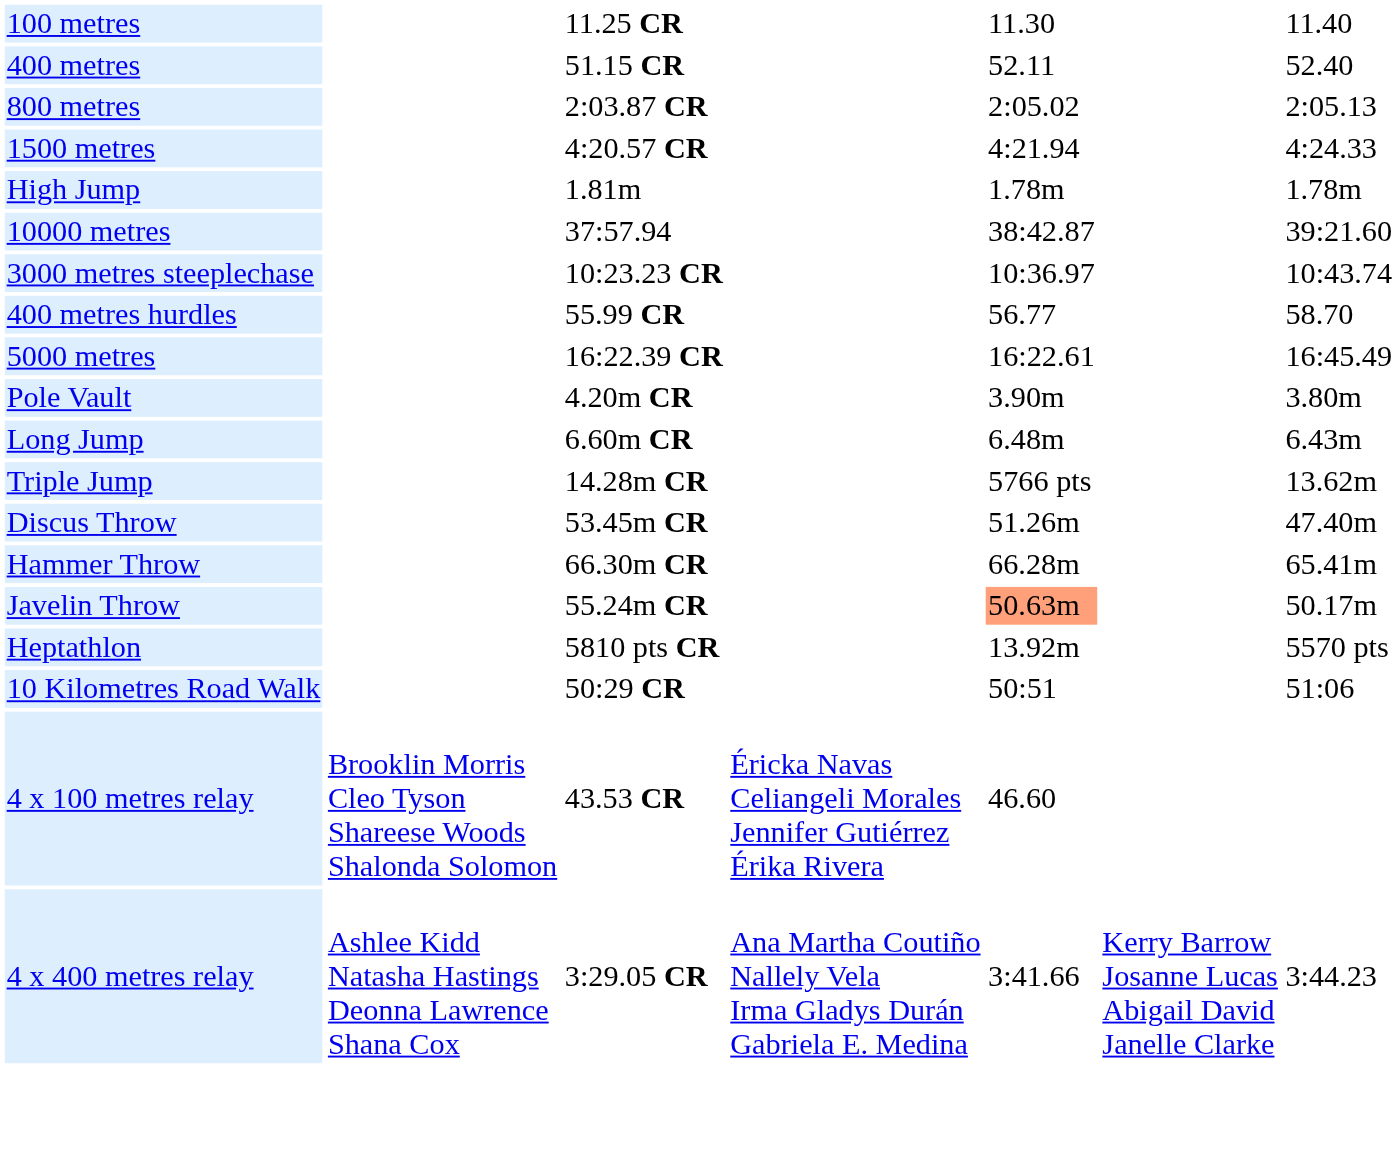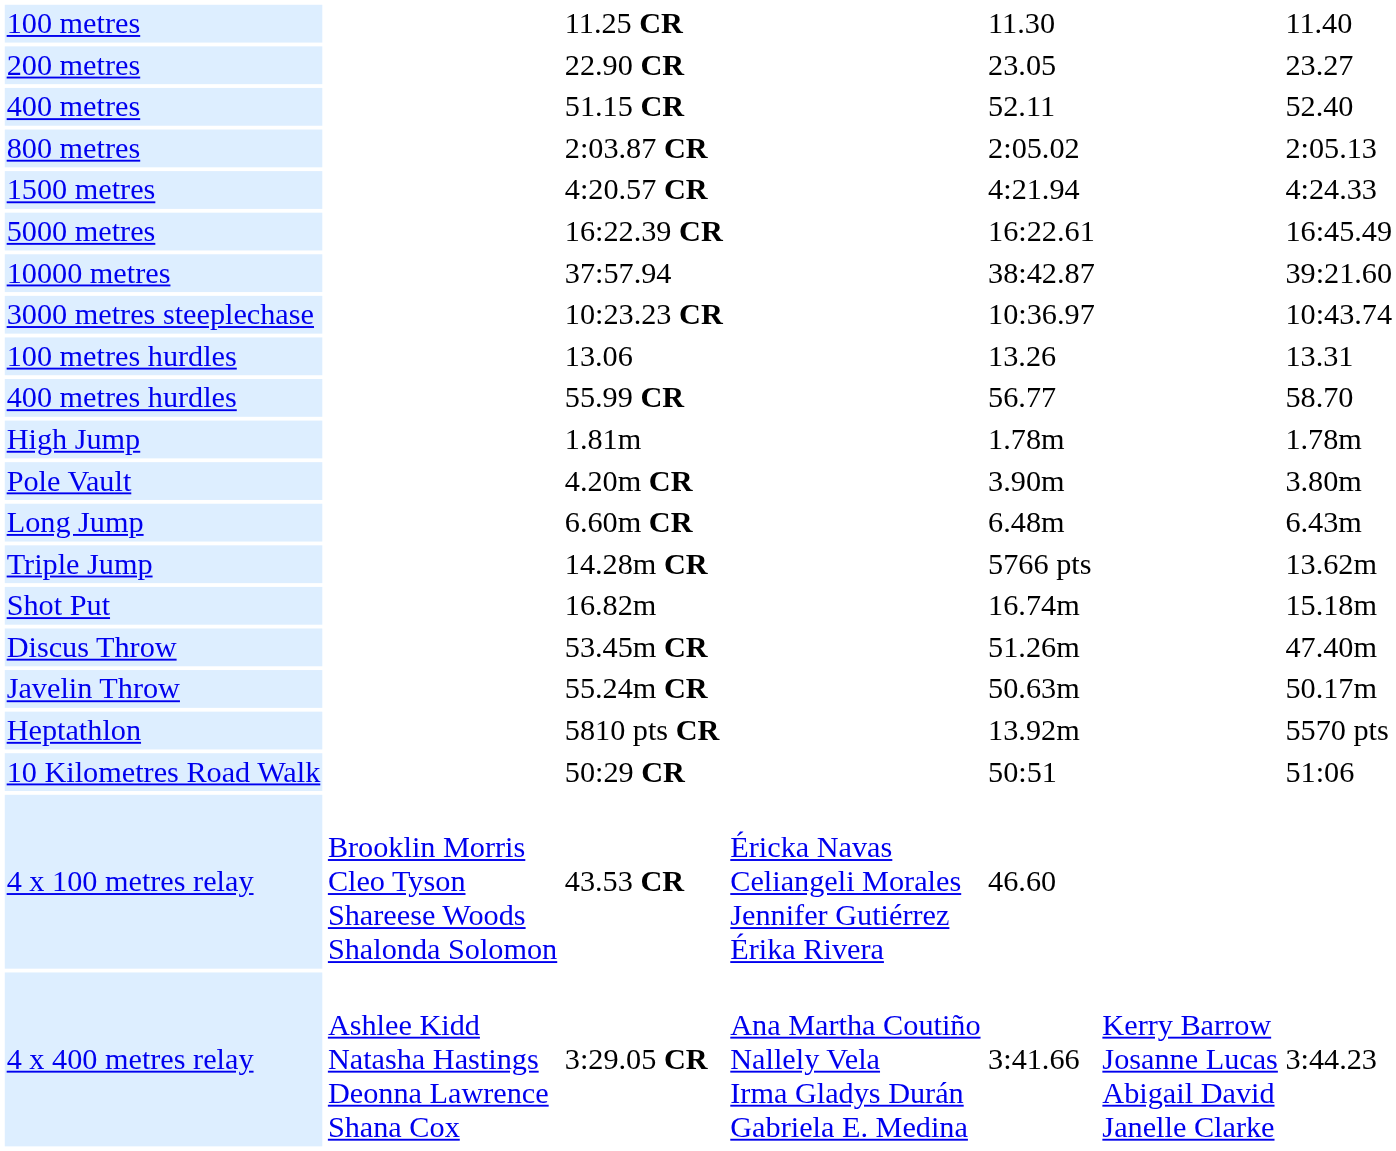 <table>
 <tr>
 <td bgcolor = DDEEFF><a href='#'>100 metres</a></td>
 <td></td>
 <td>11.25 <strong>CR</strong></td>
 <td></td>
 <td>11.30</td>
 <td></td>
 <td>11.40</td>
+</tr>
+<tr>
+<td bgcolor = DDEEFF><a href='#'>200 metres</a></td>
+<td></td>
+<td>22.90 <strong>CR</strong></td>
+<td></td>
+<td>23.05</td>
+<td></td>
+<td>23.27</td>
 </tr>
 <tr>
 <td bgcolor = DDEEFF><a href='#'>400 metres</a></td>
 <td></td>
 <td>51.15 <strong>CR</strong></td>
 <td></td>
 <td>52.11</td>
 <td></td>
 <td>52.40</td>
 </tr>
 <tr>
 <td bgcolor = DDEEFF><a href='#'>800 metres</a></td>
 <td></td>
 <td>2:03.87 <strong>CR</strong></td>
 <td></td>
 <td>2:05.02</td>
 <td></td>
 <td>2:05.13</td>
 </tr>
 <tr>
 <td bgcolor = DDEEFF><a href='#'>1500 metres</a></td>
 <td></td>
 <td>4:20.57 <strong>CR</strong></td>
 <td></td>
 <td>4:21.94</td>
 <td></td>
 <td>4:24.33</td>
 </tr>
 <tr>
-<td bgcolor = DDEEFF><a href='#'>High Jump</a></td>
+<td bgcolor = DDEEFF><a href='#'>5000 metres</a></td>
 <td></td>
-<td>1.81m</td>
+<td>16:22.39 <strong>CR</strong></td>
 <td></td>
-<td>1.78m</td>
+<td>16:22.61</td>
 <td></td>
-<td>1.78m</td>
+<td>16:45.49</td>
 </tr>
 <tr>
 <td bgcolor = DDEEFF><a href='#'>10000 metres</a></td>
 <td></td>
 <td>37:57.94</td>
 <td></td>
 <td>38:42.87</td>
 <td></td>
 <td>39:21.60</td>
 </tr>
 <tr>
 <td bgcolor = DDEEFF><a href='#'>3000 metres steeplechase</a></td>
 <td></td>
 <td>10:23.23 <strong>CR</strong></td>
 <td></td>
 <td>10:36.97</td>
 <td></td>
 <td>10:43.74</td>
 </tr>
 <tr>
+<td bgcolor = DDEEFF><a href='#'>100 metres hurdles</a></td>
+<td></td>
+<td>13.06</td>
+<td></td>
+<td>13.26</td>
+<td></td>
+<td>13.31</td>
+</tr>
+<tr>
 <td bgcolor = DDEEFF><a href='#'>400 metres hurdles</a></td>
 <td></td>
 <td>55.99 <strong>CR</strong></td>
 <td></td>
 <td>56.77</td>
 <td></td>
 <td>58.70</td>
 </tr>
 <tr>
-<td bgcolor = DDEEFF><a href='#'>5000 metres</a></td>
+<td bgcolor = DDEEFF><a href='#'>High Jump</a></td>
 <td></td>
-<td>16:22.39 <strong>CR</strong></td>
+<td>1.81m</td>
 <td></td>
-<td>16:22.61</td>
+<td>1.78m</td>
 <td></td>
-<td>16:45.49</td>
+<td>1.78m</td>
 </tr>
 <tr>
 <td bgcolor = DDEEFF><a href='#'>Pole Vault</a></td>
 <td></td>
 <td>4.20m <strong>CR</strong></td>
 <td></td>
 <td>3.90m</td>
 <td></td>
 <td>3.80m</td>
 </tr>
 <tr>
 <td bgcolor = DDEEFF><a href='#'>Long Jump</a></td>
 <td></td>
 <td>6.60m <strong>CR</strong></td>
 <td></td>
 <td>6.48m</td>
 <td></td>
 <td>6.43m</td>
 </tr>
 <tr>
 <td bgcolor = DDEEFF><a href='#'>Triple Jump</a></td>
 <td></td>
 <td>14.28m <strong>CR</strong></td>
 <td></td>
 <td>5766 pts</td>
 <td></td>
 <td>13.62m</td>
 </tr>
 <tr>
+<td bgcolor = DDEEFF><a href='#'>Shot Put</a></td>
+<td></td>
+<td>16.82m</td>
+<td></td>
+<td>16.74m</td>
+<td></td>
+<td>15.18m</td>
+</tr>
+<tr>
 <td bgcolor = DDEEFF><a href='#'>Discus Throw</a></td>
 <td></td>
 <td>53.45m <strong>CR</strong></td>
 <td></td>
 <td>51.26m</td>
 <td></td>
 <td>47.40m</td>
 </tr>
 <tr>
-<td bgcolor = DDEEFF><a href='#'>Hammer Throw</a></td>
-<td></td>
-<td>66.30m <strong>CR</strong></td>
-<td></td>
-<td>66.28m</td>
-<td></td>
-<td>65.41m</td>
-</tr>
-<tr>
 <td bgcolor = DDEEFF><a href='#'>Javelin Throw</a></td>
 <td></td>
 <td>55.24m <strong>CR</strong></td>
 <td></td>
-<td style="background: lightsalmon;">50.63m</td>
+<td>50.63m</td>
 <td></td>
 <td>50.17m</td>
 </tr>
 <tr>
 <td bgcolor = DDEEFF><a href='#'>Heptathlon</a></td>
 <td></td>
 <td>5810 pts <strong>CR</strong></td>
 <td></td>
 <td>13.92m</td>
 <td></td>
 <td>5570 pts</td>
 </tr>
 <tr>
 <td bgcolor = DDEEFF><a href='#'>10 Kilometres Road Walk</a></td>
 <td></td>
 <td>50:29 <strong>CR</strong></td>
 <td></td>
 <td>50:51</td>
 <td></td>
 <td>51:06</td>
 </tr>
 <tr>
 <td bgcolor = DDEEFF><a href='#'>4 x 100 metres relay</a></td>
 <td> <br> <a href='#'>Brooklin Morris</a> <br> <a href='#'>Cleo Tyson</a> <br> <a href='#'>Shareese Woods</a> <br> <a href='#'>Shalonda Solomon</a></td>
 <td>43.53 <strong>CR</strong></td>
 <td> <br> <a href='#'>Éricka Navas</a> <br> <a href='#'>Celiangeli Morales</a> <br> <a href='#'>Jennifer Gutiérrez</a> <br> <a href='#'>Érika Rivera</a></td>
 <td>46.60</td>
 <td></td>
 <td></td>
 </tr>
 <tr>
 <td bgcolor = DDEEFF><a href='#'>4 x 400 metres relay</a></td>
 <td> <br> <a href='#'>Ashlee Kidd</a> <br> <a href='#'>Natasha Hastings</a> <br> <a href='#'>Deonna Lawrence</a> <br> <a href='#'>Shana Cox</a></td>
 <td>3:29.05 <strong>CR</strong></td>
 <td> <br> <a href='#'>Ana Martha Coutiño</a> <br> <a href='#'>Nallely Vela</a> <br> <a href='#'>Irma Gladys Durán</a> <br> <a href='#'>Gabriela E. Medina</a></td>
 <td>3:41.66</td>
 <td> <br> <a href='#'>Kerry Barrow</a> <br> <a href='#'>Josanne Lucas</a> <br> <a href='#'>Abigail David</a> <br> <a href='#'>Janelle Clarke</a></td>
 <td>3:44.23</td>
 </tr>
 </table>
